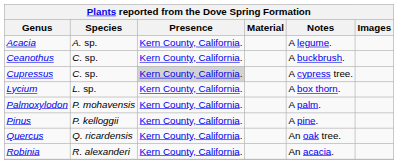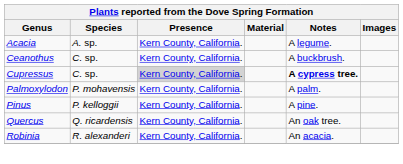 <table class="wikitable" align="center">
 <tr>
 <th colspan="6" align="center"><strong><a href='#'>Plants</a> reported from the Dove Spring Formation</strong></th>
 </tr>
 <tr>
 <th>Genus</th>
 <th>Species</th>
 <th>Presence</th>
 <th><strong>Material</strong></th>
 <th>Notes</th>
 <th>Images</th>
 </tr>
 <tr>
 <td><em><a href='#'>Acacia</a></em></td>
 <td><em>A.</em> sp.</td>
 <td><a href='#'>Kern County, California</a>.</td>
 <td></td>
 <td>A <a href='#'>legume</a>.</td>
 <td></td>
 </tr>
 <tr>
 <td><em><a href='#'>Ceanothus</a></em></td>
 <td><em>C.</em> sp.</td>
 <td><a href='#'>Kern County, California</a>.</td>
 <td></td>
 <td>A <a href='#'>buckbrush</a>.</td>
 <td></td>
 </tr>
 <tr>
 <td><em><a href='#'>Cupressus</a></em></td>
 <td><em>C.</em> sp.</td>
 <td style="background: lightgrey;"><a href='#'>Kern County, California</a>.</td>
 <td></td>
-<td>A <a href='#'>cypress</a> tree.</td>
-<td></td>
-</tr>
-<tr>
-<td><em><a href='#'>Lycium</a></em></td>
-<td><em>L.</em> sp.</td>
-<td><a href='#'>Kern County, California</a>.</td>
-<td></td>
-<td>A <a href='#'>box thorn</a>.</td>
+<td><strong>A <a href='#'>cypress</a> tree.</strong></td>
 <td></td>
 </tr>
 <tr>
 <td><em><a href='#'>Palmoxylodon</a></em></td>
 <td><em>P. mohavensis</em></td>
 <td><a href='#'>Kern County, California</a>.</td>
 <td></td>
 <td>A <a href='#'>palm</a>.</td>
 <td></td>
 </tr>
 <tr>
 <td><em><a href='#'>Pinus</a></em></td>
 <td><em>P. kelloggii</em></td>
 <td><a href='#'>Kern County, California</a>.</td>
 <td></td>
 <td>A <a href='#'>pine</a>.</td>
 <td></td>
 </tr>
 <tr>
 <td><em><a href='#'>Quercus</a></em></td>
 <td><em>Q. ricardensis</em></td>
 <td><a href='#'>Kern County, California</a>.</td>
 <td></td>
 <td>An <a href='#'>oak</a> tree.</td>
 <td></td>
 </tr>
 <tr>
 <td><em><a href='#'>Robinia</a></em></td>
 <td><em>R. alexanderi</em></td>
 <td><a href='#'>Kern County, California</a>.</td>
 <td></td>
 <td>An <a href='#'>acacia</a>.</td>
 <td></td>
 </tr>
 <tr>
 </tr>
 </table>
